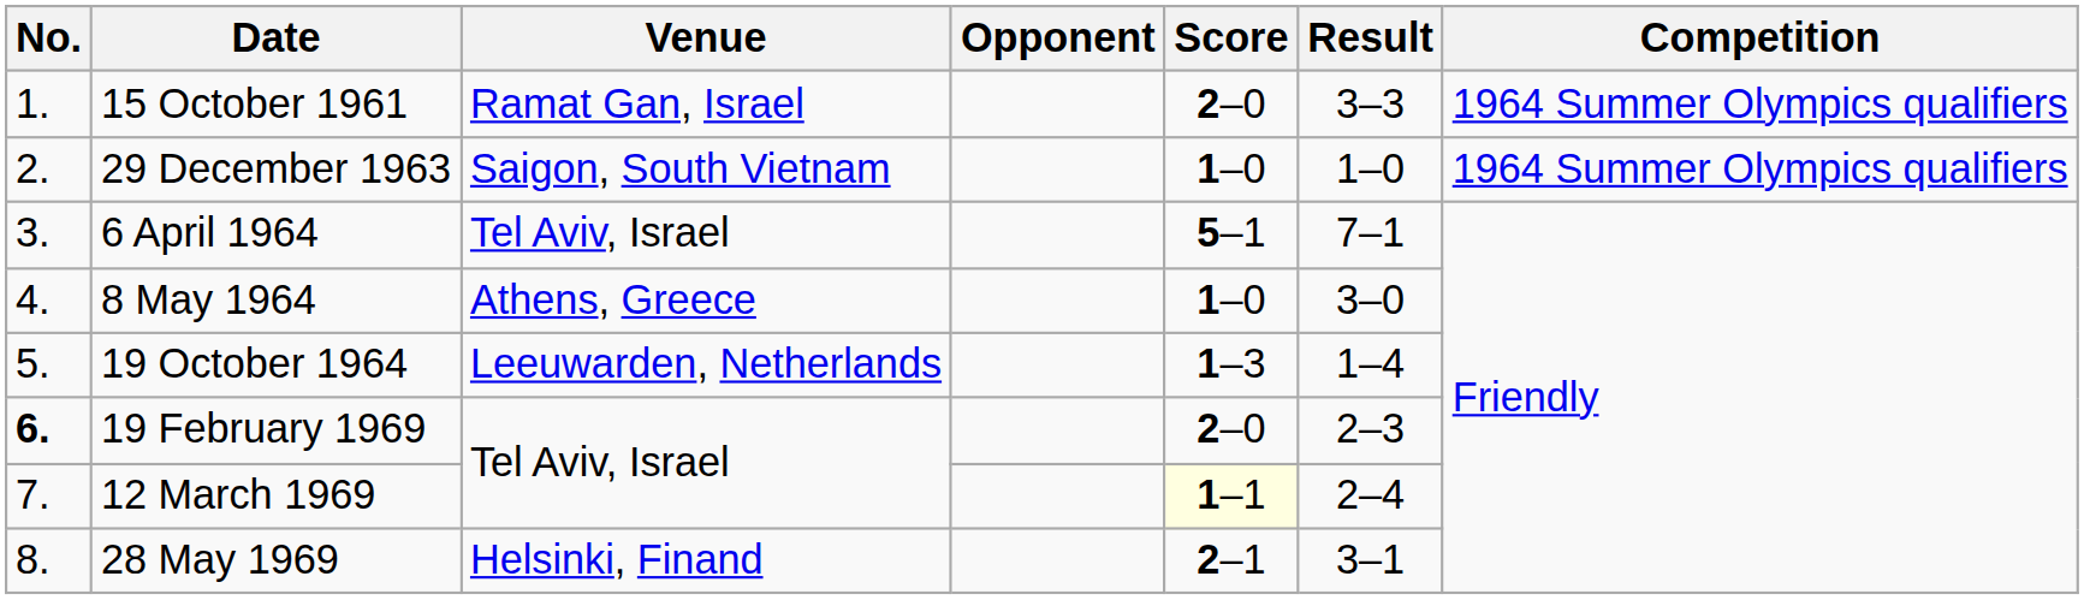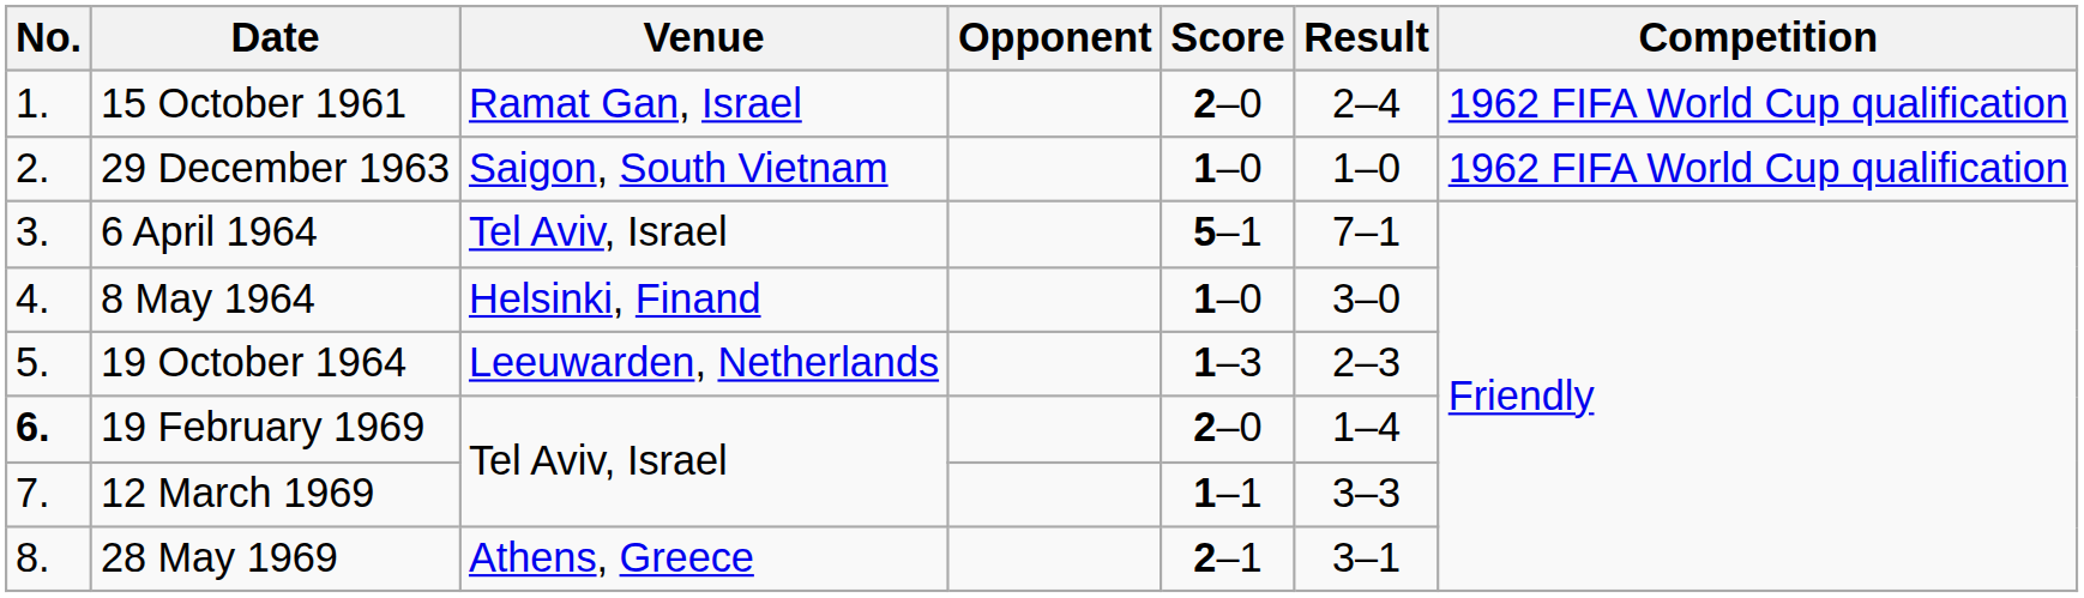 <table class="wikitable">
 <tr>
 <th>No.</th>
 <th>Date</th>
 <th>Venue</th>
 <th>Opponent</th>
 <th>Score</th>
 <th>Result</th>
 <th>Competition</th>
 </tr>
 <tr>
 <td>1.</td>
 <td>15 October 1961</td>
 <td><a href='#'>Ramat Gan</a>, <a href='#'>Israel</a></td>
 <td></td>
 <td align=center><strong>2</strong>–0</td>
-<td align=center>3–3</td>
-<td><a href='#'>1964 Summer Olympics qualifiers</a></td>
+<td align=center>2–4</td>
+<td><a href='#'>1962 FIFA World Cup qualification</a></td>
 </tr>
 <tr>
 <td>2.</td>
 <td>29 December 1963</td>
 <td><a href='#'>Saigon</a>, <a href='#'>South Vietnam</a></td>
 <td></td>
 <td align=center><strong>1</strong>–0</td>
 <td align=center>1–0</td>
-<td><a href='#'>1964 Summer Olympics qualifiers</a></td>
+<td><a href='#'>1962 FIFA World Cup qualification</a></td>
 </tr>
 <tr>
 <td>3.</td>
 <td>6 April 1964</td>
 <td><a href='#'>Tel Aviv</a>, Israel</td>
 <td></td>
 <td align=center><strong>5</strong>–1</td>
 <td align=center>7–1</td>
 <td rowspan=6><a href='#'>Friendly</a></td>
 </tr>
 <tr>
 <td>4.</td>
 <td>8 May 1964</td>
-<td><a href='#'>Athens</a>, <a href='#'>Greece</a></td>
+<td><a href='#'>Helsinki</a>, <a href='#'>Finand</a></td>
 <td></td>
 <td align=center><strong>1</strong>–0</td>
 <td align=center>3–0</td>
 </tr>
 <tr>
 <td>5.</td>
 <td>19 October 1964</td>
 <td><a href='#'>Leeuwarden</a>, <a href='#'>Netherlands</a></td>
 <td></td>
 <td align=center><strong>1</strong>–3</td>
-<td align=center>1–4</td>
+<td align=center>2–3</td>
 </tr>
 <tr>
 <td><strong>6.</strong></td>
 <td>19 February 1969</td>
 <td rowspan=2>Tel Aviv, Israel</td>
 <td></td>
 <td align=center><strong>2</strong>–0</td>
-<td align=center>2–3</td>
+<td align=center>1–4</td>
 </tr>
 <tr>
 <td>7.</td>
 <td>12 March 1969</td>
 <td></td>
-<td align=center style="background: lightyellow;"><strong>1</strong>–1</td>
-<td align=center>2–4</td>
+<td align=center><strong>1</strong>–1</td>
+<td align=center>3–3</td>
 </tr>
 <tr>
 <td>8.</td>
 <td>28 May 1969</td>
-<td><a href='#'>Helsinki</a>, <a href='#'>Finand</a></td>
+<td><a href='#'>Athens</a>, <a href='#'>Greece</a></td>
 <td></td>
 <td align=center><strong>2</strong>–1</td>
 <td align=center>3–1</td>
 </tr>
 </table>
